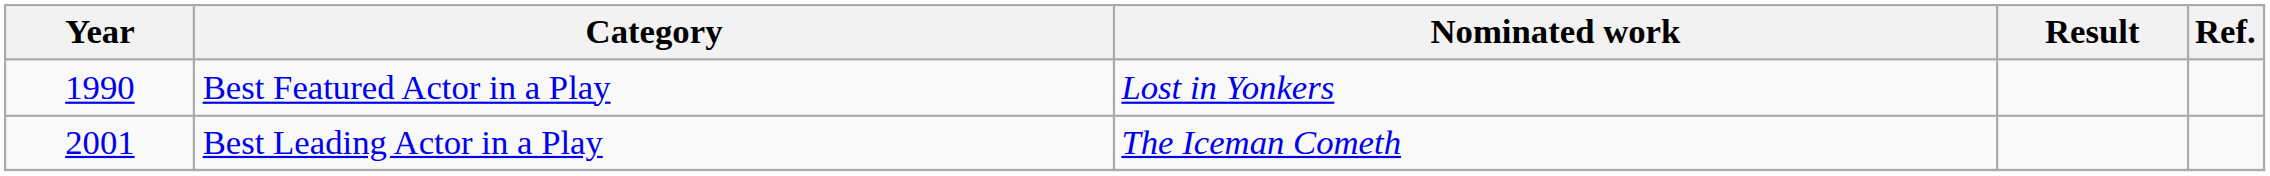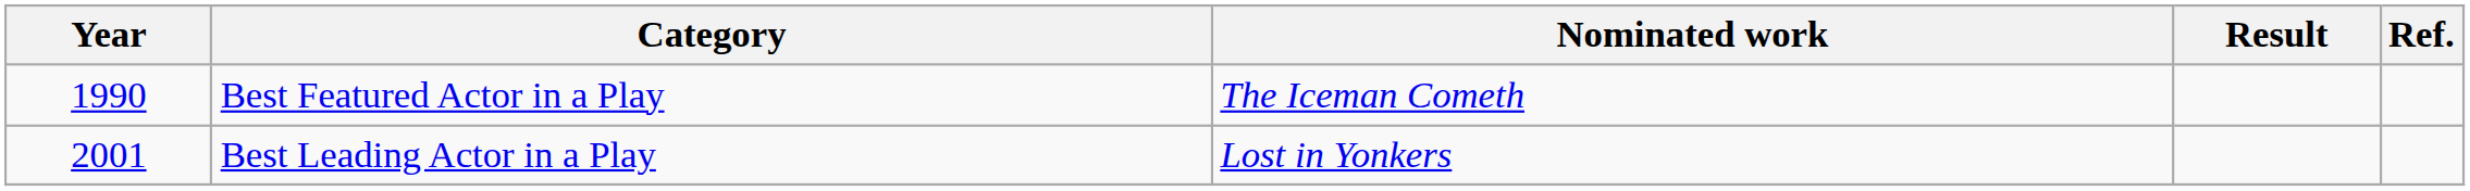 <table class=wikitable>
 <tr>
 <th scope="col" style="width:5em;">Year</th>
 <th scope="col" style="width:26em;">Category</th>
 <th scope="col" style="width:25em;">Nominated work</th>
 <th scope="col" style="width:5em;">Result</th>
 <th>Ref.</th>
 </tr>
 <tr>
 <td style="text-align:center;"><a href='#'>1990</a></td>
 <td><a href='#'>Best Featured Actor in a Play</a></td>
-<td><em><a href='#'>Lost in Yonkers</a></em></td>
+<td><em><a href='#'>The Iceman Cometh</a></em></td>
 <td></td>
 <td></td>
 </tr>
 <tr>
 <td style="text-align:center;"><a href='#'>2001</a></td>
 <td><a href='#'>Best Leading Actor in a Play</a></td>
-<td><em><a href='#'>The Iceman Cometh</a></em></td>
+<td><em><a href='#'>Lost in Yonkers</a></em></td>
 <td></td>
 <td></td>
 </tr>
 <tr>
 </tr>
 </table>
